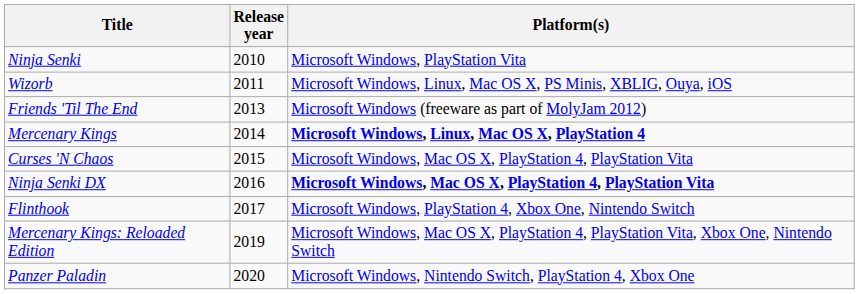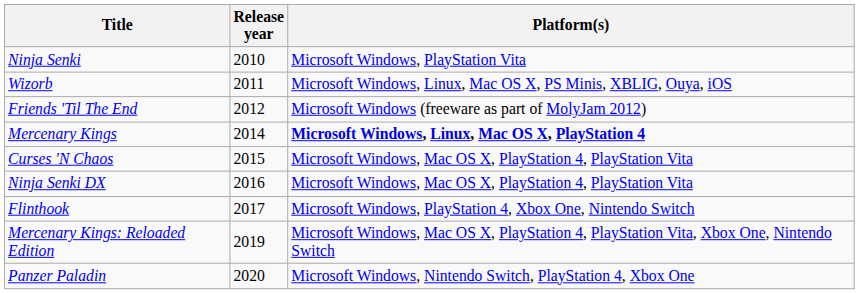 <table class="wikitable sortable" border="1">
 <tr>
 <th>Title</th>
 <th>Release<br>year</th>
 <th>Platform(s)</th>
 </tr>
 <tr>
 <td><em><a href='#'>Ninja Senki</a></em></td>
 <td>2010</td>
 <td><a href='#'>Microsoft Windows</a>, <a href='#'>PlayStation Vita</a></td>
 </tr>
 <tr>
 <td><em><a href='#'>Wizorb</a></em></td>
 <td>2011</td>
 <td><a href='#'>Microsoft Windows</a>, <a href='#'>Linux</a>, <a href='#'>Mac OS X</a>, <a href='#'>PS Minis</a>, <a href='#'>XBLIG</a>, <a href='#'>Ouya</a>, <a href='#'>iOS</a></td>
 </tr>
 <tr>
 <td><em><a href='#'>Friends 'Til The End</a></em></td>
-<td>2013</td>
+<td>2012</td>
 <td><a href='#'>Microsoft Windows</a> (freeware as part of <a href='#'>MolyJam 2012</a>)</td>
 </tr>
 <tr>
 <td><em><a href='#'>Mercenary Kings</a></em></td>
 <td>2014</td>
 <td><strong><a href='#'>Microsoft Windows</a>, <a href='#'>Linux</a>, <a href='#'>Mac OS X</a>, <a href='#'>PlayStation 4</a></strong></td>
 </tr>
 <tr>
 <td><em><a href='#'>Curses 'N Chaos</a></em></td>
 <td>2015</td>
 <td><a href='#'>Microsoft Windows</a>, <a href='#'>Mac OS X</a>, <a href='#'>PlayStation 4</a>, <a href='#'>PlayStation Vita</a></td>
 </tr>
 <tr>
 <td><em><a href='#'>Ninja Senki DX</a></em></td>
 <td>2016</td>
-<td><strong><a href='#'>Microsoft Windows</a>, <a href='#'>Mac OS X</a>, <a href='#'>PlayStation 4</a>, <a href='#'>PlayStation Vita</a></strong></td>
+<td><a href='#'>Microsoft Windows</a>, <a href='#'>Mac OS X</a>, <a href='#'>PlayStation 4</a>, <a href='#'>PlayStation Vita</a></td>
 </tr>
 <tr>
 <td><em><a href='#'>Flinthook</a></em></td>
 <td>2017</td>
 <td><a href='#'>Microsoft Windows</a>, <a href='#'>PlayStation 4</a>, <a href='#'>Xbox One</a>, <a href='#'>Nintendo Switch</a></td>
 </tr>
 <tr>
 <td><em><a href='#'>Mercenary Kings: Reloaded Edition</a></em></td>
 <td>2019</td>
 <td><a href='#'>Microsoft Windows</a>, <a href='#'>Mac OS X</a>, <a href='#'>PlayStation 4</a>, <a href='#'>PlayStation Vita</a>, <a href='#'>Xbox One</a>, <a href='#'>Nintendo Switch</a></td>
 </tr>
 <tr>
 <td><em><a href='#'>Panzer Paladin</a></em></td>
 <td>2020</td>
 <td><a href='#'>Microsoft Windows</a>, <a href='#'>Nintendo Switch</a>, <a href='#'>PlayStation 4</a>, <a href='#'>Xbox One</a></td>
 </tr>
 </table>
